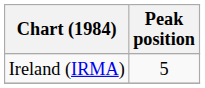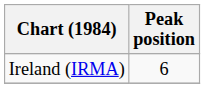 <table class="wikitable sortable">
 <tr>
 <th>Chart (1984)</th>
 <th align="center">Peak<br>position</th>
 </tr>
 <tr>
 </tr>
 <tr>
 </tr>
 <tr>
 <td>Ireland (<a href='#'>IRMA</a>)</td>
-<td align="center">5</td>
+<td align="center">6</td>
 </tr>
 <tr>
 </tr>
 <tr>
 </tr>
 </table>
